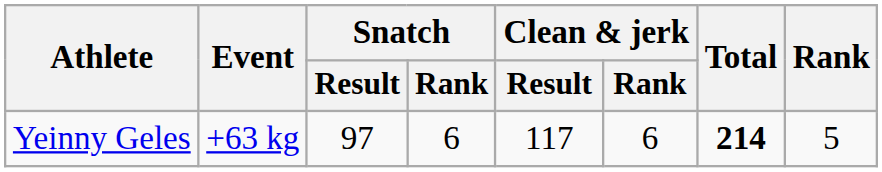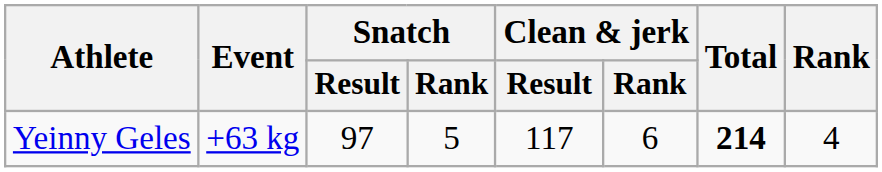 <table class="wikitable" style="font-size:90%">
 <tr>
 <th rowspan="2">Athlete</th>
 <th rowspan="2">Event</th>
 <th colspan="2">Snatch</th>
 <th colspan="2">Clean & jerk</th>
 <th rowspan="2">Total</th>
 <th rowspan="2">Rank</th>
 </tr>
 <tr style="font-size:95%">
 <th>Result</th>
 <th>Rank</th>
 <th>Result</th>
 <th>Rank</th>
 </tr>
 <tr align=center>
 <td align=left><a href='#'>Yeinny Geles</a></td>
 <td align=left><a href='#'>+63 kg</a></td>
 <td>97</td>
-<td>6</td>
+<td>5</td>
 <td>117</td>
 <td>6</td>
 <td><strong>214</strong></td>
-<td>5</td>
+<td>4</td>
 </tr>
 </table>
